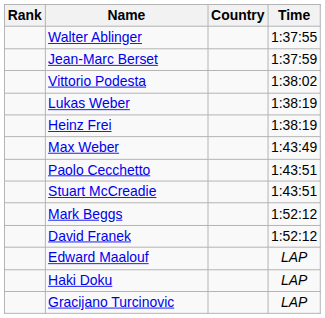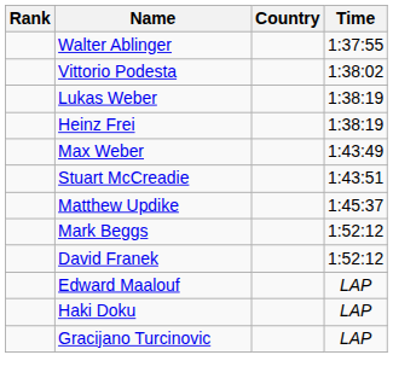 <table class="wikitable sortable">
 <tr>
 <th width=20>Rank</th>
 <th width=180>Name</th>
 <th>Country</th>
 <th>Time</th>
 </tr>
 <tr>
 <td align="center"></td>
 <td><a href='#'>Walter Ablinger</a></td>
 <td></td>
 <td align="center">1:37:55</td>
-</tr>
-<tr>
-<td align="center"></td>
-<td><a href='#'>Jean-Marc Berset</a></td>
-<td></td>
-<td align="center">1:37:59</td>
 </tr>
 <tr>
 <td align="center"></td>
 <td><a href='#'>Vittorio Podesta</a></td>
 <td></td>
 <td align="center">1:38:02</td>
 </tr>
 <tr>
 <td align="center"></td>
 <td><a href='#'>Lukas Weber</a></td>
 <td></td>
 <td align="center">1:38:19</td>
 </tr>
 <tr>
 <td align="center"></td>
 <td><a href='#'>Heinz Frei</a></td>
 <td></td>
 <td align="center">1:38:19</td>
 </tr>
 <tr>
 <td align="center"></td>
 <td><a href='#'>Max Weber</a></td>
 <td></td>
 <td align="center">1:43:49</td>
 </tr>
 <tr>
 <td align="center"></td>
-<td><a href='#'>Paolo Cecchetto</a></td>
+<td><a href='#'>Stuart McCreadie</a></td>
 <td></td>
 <td align="center">1:43:51</td>
 </tr>
 <tr>
 <td align="center"></td>
-<td><a href='#'>Stuart McCreadie</a></td>
+<td><a href='#'>Matthew Updike</a></td>
 <td></td>
-<td align="center">1:43:51</td>
+<td align="center">1:45:37</td>
 </tr>
 <tr>
 <td align="center"></td>
 <td><a href='#'>Mark Beggs</a></td>
 <td></td>
 <td align="center">1:52:12</td>
 </tr>
 <tr>
 <td align="center"></td>
 <td><a href='#'>David Franek</a></td>
 <td></td>
 <td align="center">1:52:12</td>
 </tr>
 <tr>
 <td align="center"></td>
 <td><a href='#'>Edward Maalouf</a></td>
 <td></td>
 <td align="center"><em>LAP </em></td>
 </tr>
 <tr>
 <td align="center"></td>
 <td><a href='#'>Haki Doku</a></td>
 <td></td>
 <td align="center"><em>LAP </em></td>
 </tr>
 <tr>
 <td align="center"></td>
 <td><a href='#'>Gracijano Turcinovic</a></td>
 <td></td>
 <td align="center"><em>LAP </em></td>
 </tr>
 </table>
